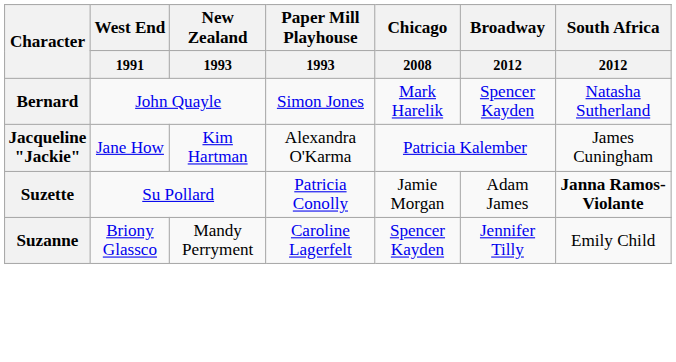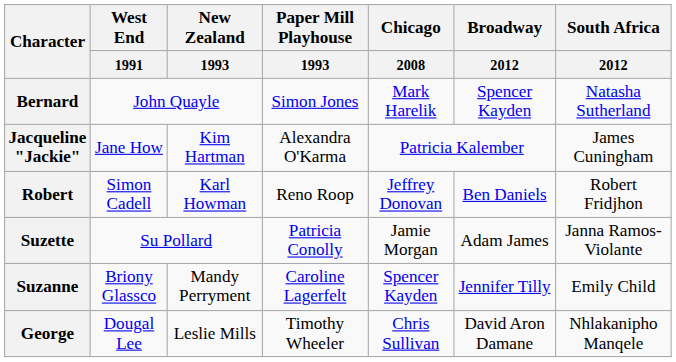 <table class="wikitable" width="100%">
 <tr>
 <th rowspan="2">Character</th>
 <th>West End</th>
 <th>New Zealand</th>
 <th>Paper Mill Playhouse</th>
 <th>Chicago</th>
 <th>Broadway</th>
 <th>South Africa</th>
 </tr>
 <tr>
 <th><small>1991</small></th>
 <th><small>1993</small></th>
 <th><small>1993</small></th>
 <th><small>2008</small></th>
 <th><small>2012</small></th>
 <th><small>2012</small></th>
 </tr>
 <tr>
 <th>Bernard</th>
 <td colspan="2" style="text-align:center"><a href='#'>John Quayle</a></td>
 <td style="text-align:center"><a href='#'>Simon Jones</a></td>
 <td style="text-align:center"><a href='#'>Mark Harelik</a></td>
 <td style="text-align:center"><a href='#'>Spencer Kayden</a></td>
 <td style="text-align:center"><a href='#'>Natasha Sutherland</a></td>
 </tr>
 <tr>
 <th>Jacqueline<br>"Jackie"</th>
 <td style="text-align:center"><a href='#'>Jane How</a></td>
 <td style="text-align:center"><a href='#'>Kim Hartman</a></td>
 <td style="text-align:center">Alexandra O'Karma</td>
 <td colspan="2" style="text-align:center"><a href='#'>Patricia Kalember</a></td>
 <td style="text-align:center">James Cuningham</td>
 </tr>
 <tr>
+<th>Robert</th>
+<td style="text-align:center"><a href='#'>Simon Cadell</a></td>
+<td style="text-align:center"><a href='#'>Karl Howman</a></td>
+<td style="text-align:center">Reno Roop</td>
+<td style="text-align:center"><a href='#'>Jeffrey Donovan</a></td>
+<td style="text-align:center"><a href='#'>Ben Daniels</a></td>
+<td style="text-align:center">Robert Fridjhon</td>
+</tr>
+<tr>
 <th>Suzette</th>
 <td colspan="2" style="text-align:center"><a href='#'>Su Pollard</a></td>
 <td style="text-align:center"><a href='#'>Patricia Conolly</a></td>
 <td style="text-align:center">Jamie Morgan</td>
 <td style="text-align:center">Adam James</td>
-<td style="text-align:center"><strong>Janna Ramos-Violante</strong></td>
+<td style="text-align:center">Janna Ramos-Violante</td>
 </tr>
 <tr>
 <th>Suzanne</th>
 <td style="text-align:center"><a href='#'>Briony Glassco</a></td>
 <td style="text-align:center">Mandy Perryment</td>
 <td style="text-align:center"><a href='#'>Caroline Lagerfelt</a></td>
 <td style="text-align:center"><a href='#'>Spencer Kayden</a></td>
 <td style="text-align:center"><a href='#'>Jennifer Tilly</a></td>
 <td style="text-align:center">Emily Child</td>
 </tr>
+<tr>
+<th>George</th>
+<td style="text-align:center"><a href='#'>Dougal Lee</a></td>
+<td style="text-align:center">Leslie Mills</td>
+<td style="text-align:center">Timothy Wheeler</td>
+<td style="text-align:center"><a href='#'>Chris Sullivan</a></td>
+<td style="text-align:center">David Aron Damane</td>
+<td style="text-align:center">Nhlakanipho Manqele</td>
+</tr>
 </table>
